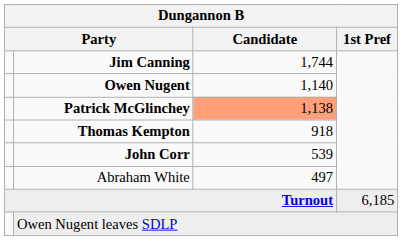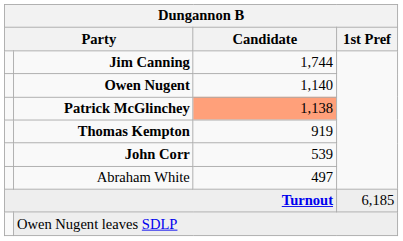 <table class="wikitable">
 <tr>
 <th colspan="4" align="center">Dungannon B</th>
 </tr>
 <tr>
 <th colspan="2" align="center" width=200>Party</th>
 <th width=150>Candidate</th>
 <th width=60>1st Pref</th>
 </tr>
 <tr>
 <td></td>
 <td align="right"><strong>Jim Canning</strong></td>
 <td align="right">1,744</td>
 </tr>
 <tr>
 <td></td>
 <td align="right"><strong>Owen Nugent</strong></td>
 <td align="right">1,140</td>
 </tr>
 <tr>
 <td></td>
 <td align="right"><strong>Patrick McGlinchey</strong></td>
 <td align="right" style="background: lightsalmon;">1,138</td>
 </tr>
 <tr>
 <td></td>
 <td align="right"><strong>Thomas Kempton</strong></td>
-<td align="right">918</td>
+<td align="right">919</td>
 </tr>
 <tr>
 <td></td>
 <td align="right"><strong>John Corr</strong></td>
 <td align="right">539</td>
 </tr>
 <tr>
 <td></td>
 <td align="right">Abraham White</td>
 <td align="right">497</td>
 </tr>
 <tr bgcolor="EEEEEE">
 <td colspan=3 align="right"><strong><a href='#'>Turnout</a></strong></td>
 <td align="right">6,185</td>
 </tr>
 <tr>
 <td bgcolor=></td>
 <td colspan=3 bgcolor="EEEEEE">Owen Nugent leaves <a href='#'>SDLP</a></td>
 </tr>
 </table>
